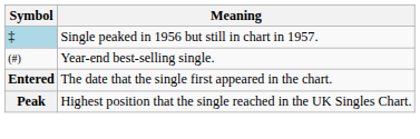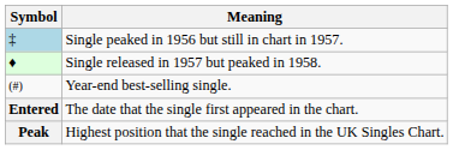 <table Class="wikitable">
 <tr>
 <th>Symbol</th>
 <th>Meaning</th>
 </tr>
 <tr>
 <td bgcolor=lightblue>‡</td>
 <td>Single peaked in 1956 but still in chart in 1957.</td>
+</tr>
+<tr>
+<td bgcolor=#DDFFDD>♦</td>
+<td>Single released in 1957 but peaked in 1958.</td>
 </tr>
 <tr>
 <td><small>(#)</small></td>
 <td>Year-end best-selling single.</td>
 </tr>
 <tr>
 <th>Entered</th>
 <td>The date that the single first appeared in the chart.</td>
 </tr>
 <tr>
 <th>Peak</th>
 <td>Highest position that the single reached in the UK Singles Chart.</td>
 </tr>
 </table>
